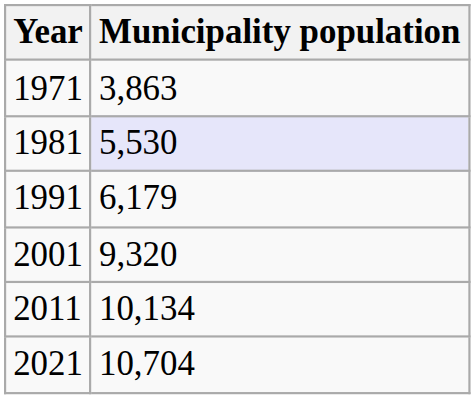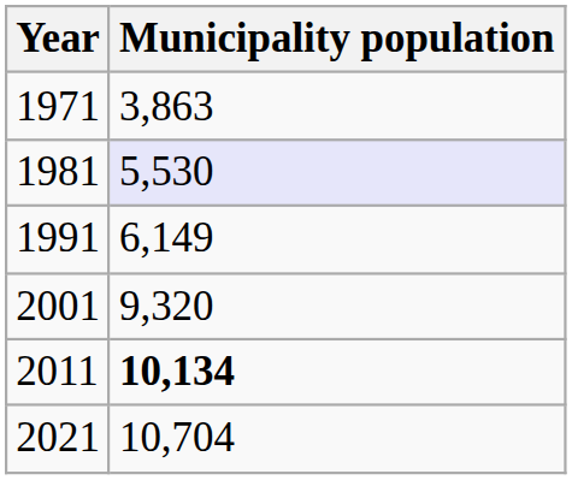 <table class=wikitable>
 <tr>
 <th>Year</th>
 <th>Municipality population</th>
 </tr>
 <tr>
 <td>1971</td>
 <td>3,863</td>
 </tr>
 <tr>
 <td>1981</td>
 <td style="background: lavender;">5,530</td>
 </tr>
 <tr>
 <td>1991</td>
-<td>6,179</td>
+<td>6,149</td>
 </tr>
 <tr>
 <td>2001</td>
 <td>9,320</td>
 </tr>
 <tr>
 <td>2011</td>
-<td>10,134</td>
+<td><strong>10,134</strong></td>
 </tr>
 <tr>
 <td>2021</td>
 <td>10,704</td>
 </tr>
 </table>
